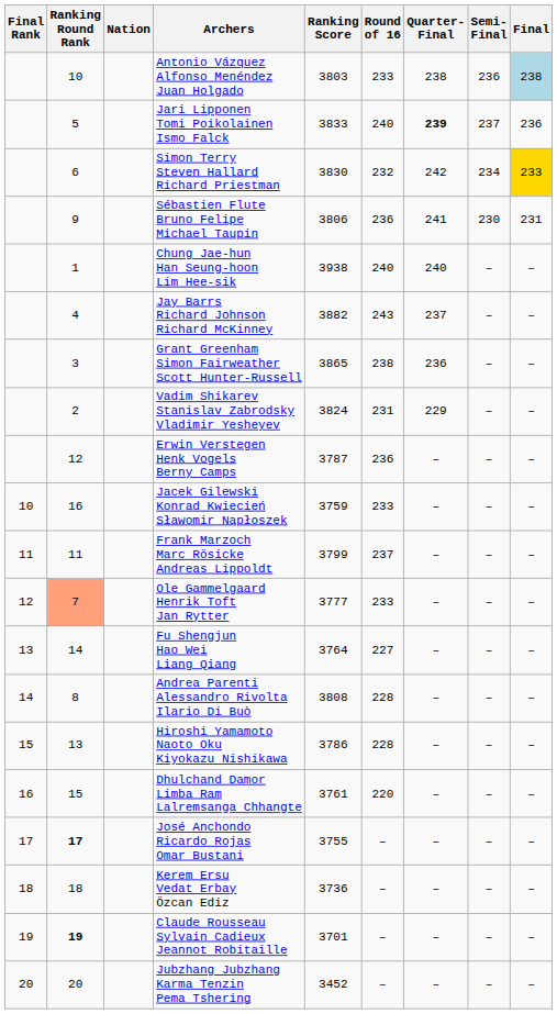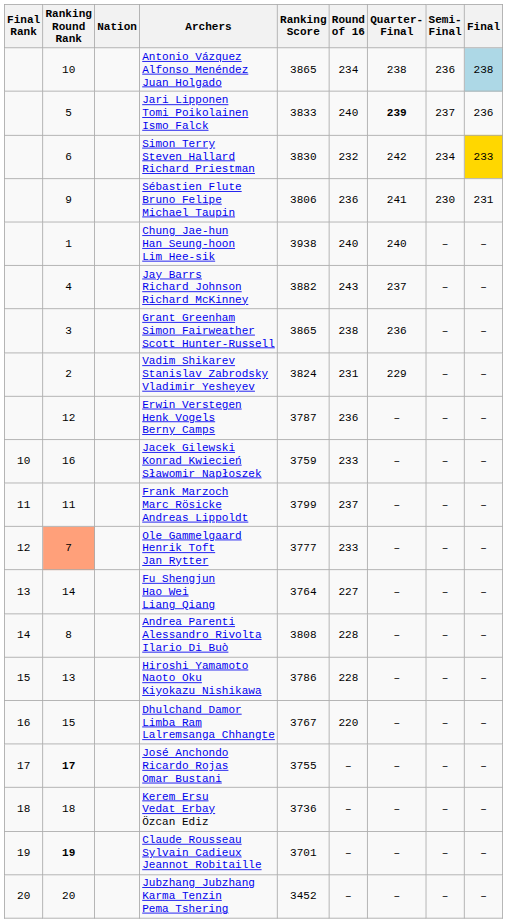 <table class="wikitable sortable" style="text-align:center;">
 <tr>
 <th>Final <br> Rank</th>
 <th>Ranking <br> Round <br> Rank</th>
 <th>Nation</th>
 <th>Archers</th>
 <th>Ranking <br> Score</th>
 <th>Round<br>of 16</th>
 <th>Quarter-<br>Final</th>
 <th>Semi-<br>Final</th>
 <th>Final</th>
 </tr>
 <tr>
 <td></td>
 <td>10</td>
 <td align=left></td>
 <td align=left><a href='#'>Antonio Vázquez</a> <br> <a href='#'>Alfonso Menéndez</a> <br> <a href='#'>Juan Holgado</a></td>
-<td>3803</td>
-<td>233</td>
+<td>3865</td>
+<td>234</td>
 <td>238</td>
 <td>236</td>
 <td style="background: lightblue;">238</td>
 </tr>
 <tr>
 <td></td>
 <td>5</td>
 <td align=left></td>
 <td align=left><a href='#'>Jari Lipponen</a> <br> <a href='#'>Tomi Poikolainen</a> <br> <a href='#'>Ismo Falck</a></td>
 <td>3833</td>
 <td>240</td>
 <td><strong>239</strong></td>
 <td>237</td>
 <td>236</td>
 </tr>
 <tr>
 <td></td>
 <td>6</td>
 <td align=left></td>
 <td align=left><a href='#'>Simon Terry</a> <br> <a href='#'>Steven Hallard</a> <br> <a href='#'>Richard Priestman</a></td>
 <td>3830</td>
 <td>232</td>
 <td>242</td>
 <td>234</td>
 <td style="background: gold;">233</td>
 </tr>
 <tr>
 <td></td>
 <td>9</td>
 <td align=left></td>
 <td align=left><a href='#'>Sébastien Flute</a> <br> <a href='#'>Bruno Felipe</a> <br> <a href='#'>Michael Taupin</a></td>
 <td>3806</td>
 <td>236</td>
 <td>241</td>
 <td>230</td>
 <td>231</td>
 </tr>
 <tr>
 <td></td>
 <td>1</td>
 <td align=left></td>
 <td align=left><a href='#'>Chung Jae-hun</a> <br> <a href='#'>Han Seung-hoon</a> <br> <a href='#'>Lim Hee-sik</a></td>
 <td>3938</td>
 <td>240</td>
 <td>240</td>
 <td>–</td>
 <td>–</td>
 </tr>
 <tr>
 <td></td>
 <td>4</td>
 <td align=left></td>
 <td align=left><a href='#'>Jay Barrs</a> <br> <a href='#'>Richard Johnson</a> <br> <a href='#'>Richard McKinney</a></td>
 <td>3882</td>
 <td>243</td>
 <td>237</td>
 <td>–</td>
 <td>–</td>
 </tr>
 <tr>
 <td></td>
 <td>3</td>
 <td align=left></td>
 <td align=left><a href='#'>Grant Greenham</a> <br> <a href='#'>Simon Fairweather</a> <br> <a href='#'>Scott Hunter-Russell</a></td>
 <td>3865</td>
 <td>238</td>
 <td>236</td>
 <td>–</td>
 <td>–</td>
 </tr>
 <tr>
 <td></td>
 <td>2</td>
 <td align=left></td>
 <td align=left><a href='#'>Vadim Shikarev</a> <br> <a href='#'>Stanislav Zabrodsky</a> <br> <a href='#'>Vladimir Yesheyev</a></td>
 <td>3824</td>
 <td>231</td>
 <td>229</td>
 <td>–</td>
 <td>–</td>
 </tr>
 <tr>
 <td></td>
 <td>12</td>
 <td align=left></td>
 <td align=left><a href='#'>Erwin Verstegen</a> <br> <a href='#'>Henk Vogels</a> <br> <a href='#'>Berny Camps</a></td>
 <td>3787</td>
 <td>236</td>
 <td>–</td>
 <td>–</td>
 <td>–</td>
 </tr>
 <tr>
 <td>10</td>
 <td>16</td>
 <td align=left></td>
 <td align=left><a href='#'>Jacek Gilewski</a> <br> <a href='#'>Konrad Kwiecień</a> <br> <a href='#'>Sławomir Napłoszek</a></td>
 <td>3759</td>
 <td>233</td>
 <td>–</td>
 <td>–</td>
 <td>–</td>
 </tr>
 <tr>
 <td>11</td>
 <td>11</td>
 <td align=left></td>
 <td align=left><a href='#'>Frank Marzoch</a> <br> <a href='#'>Marc Rösicke</a> <br> <a href='#'>Andreas Lippoldt</a></td>
 <td>3799</td>
 <td>237</td>
 <td>–</td>
 <td>–</td>
 <td>–</td>
 </tr>
 <tr>
 <td>12</td>
 <td style="background: lightsalmon;">7</td>
 <td align=left></td>
 <td align=left><a href='#'>Ole Gammelgaard</a> <br> <a href='#'>Henrik Toft</a> <br> <a href='#'>Jan Rytter</a></td>
 <td>3777</td>
 <td>233</td>
 <td>–</td>
 <td>–</td>
 <td>–</td>
 </tr>
 <tr>
 <td>13</td>
 <td>14</td>
 <td align=left></td>
 <td align=left><a href='#'>Fu Shengjun</a> <br> <a href='#'>Hao Wei</a> <br> <a href='#'>Liang Qiang</a></td>
 <td>3764</td>
 <td>227</td>
 <td>–</td>
 <td>–</td>
 <td>–</td>
 </tr>
 <tr>
 <td>14</td>
 <td>8</td>
 <td align=left></td>
 <td align=left><a href='#'>Andrea Parenti</a> <br> <a href='#'>Alessandro Rivolta</a> <br> <a href='#'>Ilario Di Buò</a></td>
 <td>3808</td>
 <td>228</td>
 <td>–</td>
 <td>–</td>
 <td>–</td>
 </tr>
 <tr>
 <td>15</td>
 <td>13</td>
 <td align=left></td>
 <td align=left><a href='#'>Hiroshi Yamamoto</a> <br> <a href='#'>Naoto Oku</a> <br> <a href='#'>Kiyokazu Nishikawa</a></td>
 <td>3786</td>
 <td>228</td>
 <td>–</td>
 <td>–</td>
 <td>–</td>
 </tr>
 <tr>
 <td>16</td>
 <td>15</td>
 <td align=left></td>
 <td align=left><a href='#'>Dhulchand Damor</a> <br> <a href='#'>Limba Ram</a> <br> <a href='#'>Lalremsanga Chhangte</a></td>
-<td>3761</td>
+<td>3767</td>
 <td>220</td>
 <td>–</td>
 <td>–</td>
 <td>–</td>
 </tr>
 <tr>
 <td>17</td>
 <td><strong>17</strong></td>
 <td align=left></td>
 <td align=left><a href='#'>José Anchondo</a> <br> <a href='#'>Ricardo Rojas</a> <br> <a href='#'>Omar Bustani</a></td>
 <td>3755</td>
 <td>–</td>
 <td>–</td>
 <td>–</td>
 <td>–</td>
 </tr>
 <tr>
 <td>18</td>
 <td>18</td>
 <td align=left></td>
 <td align=left><a href='#'>Kerem Ersu</a> <br> <a href='#'>Vedat Erbay</a> <br> Özcan Ediz</td>
 <td>3736</td>
 <td>–</td>
 <td>–</td>
 <td>–</td>
 <td>–</td>
 </tr>
 <tr>
 <td>19</td>
 <td><strong>19</strong></td>
 <td align=left></td>
 <td align=left><a href='#'>Claude Rousseau</a> <br> <a href='#'>Sylvain Cadieux</a> <br> <a href='#'>Jeannot Robitaille</a></td>
 <td>3701</td>
 <td>–</td>
 <td>–</td>
 <td>–</td>
 <td>–</td>
 </tr>
 <tr>
 <td>20</td>
 <td>20</td>
 <td align=left></td>
 <td align=left><a href='#'>Jubzhang Jubzhang</a> <br> <a href='#'>Karma Tenzin</a> <br> <a href='#'>Pema Tshering</a></td>
 <td>3452</td>
 <td>–</td>
 <td>–</td>
 <td>–</td>
 <td>–</td>
 </tr>
 </table>
